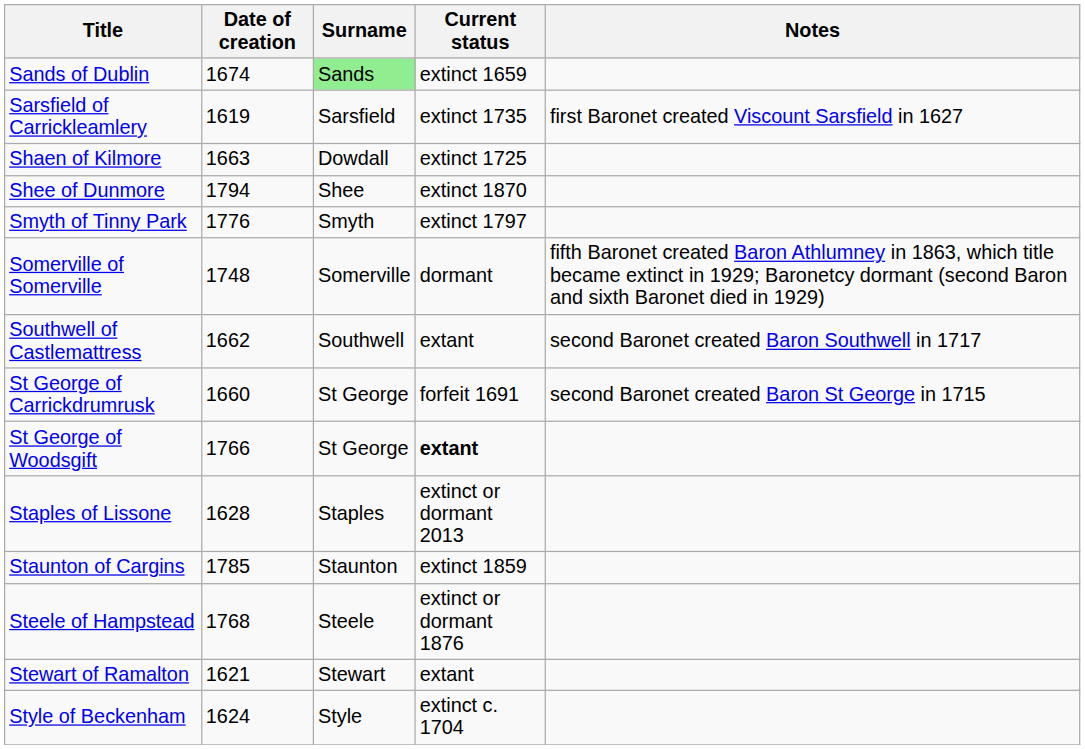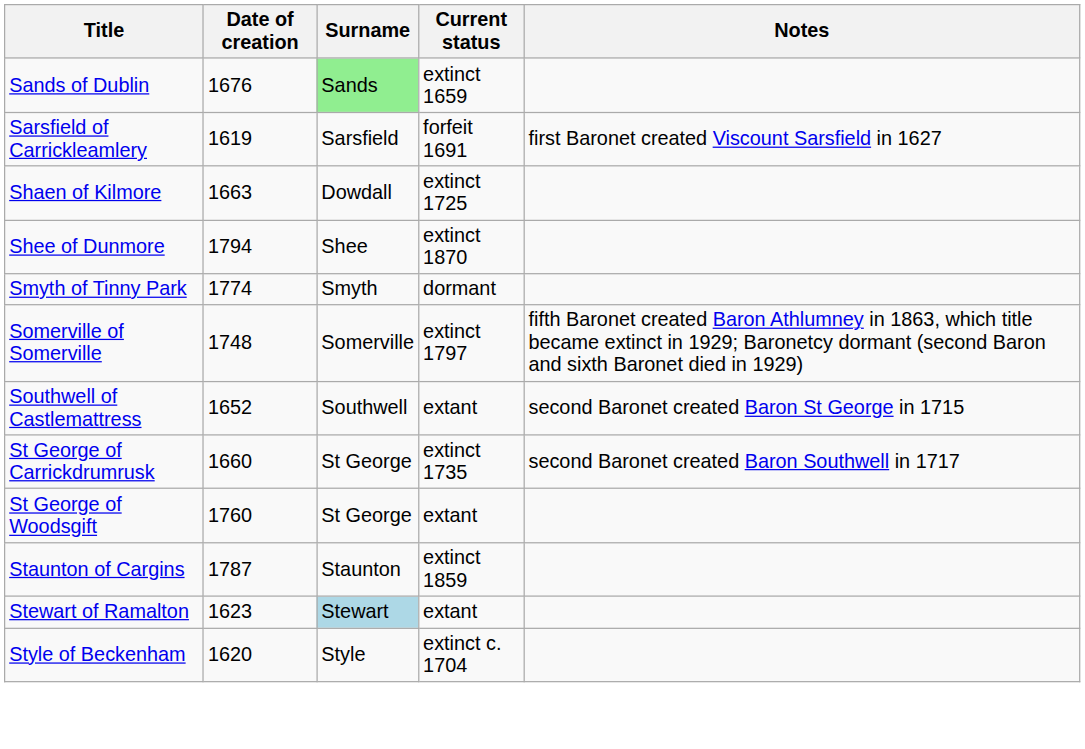 <table class="wikitable">
 <tr>
 <th>Title</th>
 <th>Date of creation</th>
 <th>Surname</th>
 <th>Current status</th>
 <th>Notes</th>
 </tr>
 <tr>
 <td><a href='#'>Sands of Dublin</a></td>
-<td>1674</td>
+<td>1676</td>
 <td style="background: lightgreen;">Sands</td>
 <td>extinct 1659</td>
 <td> </td>
 </tr>
 <tr>
 <td><a href='#'>Sarsfield of Carrickleamlery</a></td>
 <td>1619</td>
 <td>Sarsfield</td>
-<td>extinct 1735</td>
+<td>forfeit 1691</td>
 <td>first Baronet created <a href='#'>Viscount Sarsfield</a> in 1627</td>
 </tr>
 <tr>
 <td><a href='#'>Shaen of Kilmore</a></td>
 <td>1663</td>
 <td>Dowdall</td>
 <td>extinct 1725</td>
 <td> </td>
 </tr>
 <tr>
 <td><a href='#'>Shee of Dunmore</a></td>
 <td>1794</td>
 <td>Shee</td>
 <td>extinct 1870</td>
 <td> </td>
 </tr>
 <tr>
 <td><a href='#'>Smyth of Tinny Park</a></td>
-<td>1776</td>
+<td>1774</td>
 <td>Smyth</td>
-<td>extinct 1797</td>
+<td>dormant</td>
 <td> </td>
 </tr>
 <tr>
 <td><a href='#'>Somerville of Somerville</a></td>
 <td>1748</td>
 <td>Somerville</td>
-<td>dormant</td>
+<td>extinct 1797</td>
 <td>fifth Baronet created <a href='#'>Baron Athlumney</a> in 1863, which title became extinct in 1929; Baronetcy dormant (second Baron and sixth Baronet died in 1929)</td>
 </tr>
 <tr>
 <td><a href='#'>Southwell of Castlemattress</a></td>
-<td>1662</td>
+<td>1652</td>
 <td>Southwell</td>
 <td>extant</td>
-<td>second Baronet created <a href='#'>Baron Southwell</a> in 1717</td>
+<td>second Baronet created <a href='#'>Baron St George</a> in 1715</td>
 </tr>
 <tr>
 <td><a href='#'>St George of Carrickdrumrusk</a></td>
 <td>1660</td>
 <td>St George</td>
-<td>forfeit 1691</td>
-<td>second Baronet created <a href='#'>Baron St George</a> in 1715</td>
+<td>extinct 1735</td>
+<td>second Baronet created <a href='#'>Baron Southwell</a> in 1717</td>
 </tr>
 <tr>
 <td><a href='#'>St George of Woodsgift</a></td>
-<td>1766</td>
+<td>1760</td>
 <td>St George</td>
-<td><strong>extant</strong></td>
-<td> </td>
-</tr>
-<tr>
-<td><a href='#'>Staples of Lissone</a></td>
-<td>1628</td>
-<td>Staples</td>
-<td>extinct or dormant 2013</td>
+<td>extant</td>
 <td> </td>
 </tr>
 <tr>
 <td><a href='#'>Staunton of Cargins</a></td>
-<td>1785</td>
+<td>1787</td>
 <td>Staunton</td>
 <td>extinct 1859</td>
 <td> </td>
 </tr>
 <tr>
-<td><a href='#'>Steele of Hampstead</a></td>
-<td>1768</td>
-<td>Steele</td>
-<td>extinct or dormant 1876</td>
-<td> </td>
-</tr>
-<tr>
 <td><a href='#'>Stewart of Ramalton</a></td>
-<td>1621</td>
-<td>Stewart</td>
+<td>1623</td>
+<td style="background: lightblue;">Stewart</td>
 <td>extant</td>
 <td> </td>
 </tr>
 <tr>
 <td><a href='#'>Style of Beckenham</a></td>
-<td>1624</td>
+<td>1620</td>
 <td>Style</td>
 <td>extinct c. 1704</td>
 <td> </td>
 </tr>
 </table>
